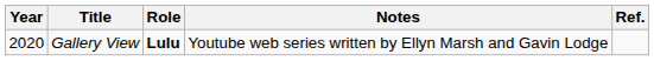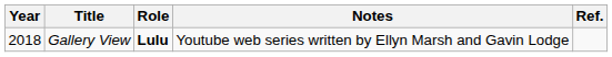 <table class="wikitable sortable">
 <tr>
 <th>Year</th>
 <th>Title</th>
 <th>Role</th>
 <th>Notes</th>
 <th>Ref.</th>
 </tr>
 <tr>
-<td>2020</td>
+<td>2018</td>
 <td><em>Gallery View</em></td>
 <td><strong>Lulu</strong></td>
 <td>Youtube web series written by Ellyn Marsh and Gavin Lodge</td>
 <td></td>
 </tr>
 </table>
